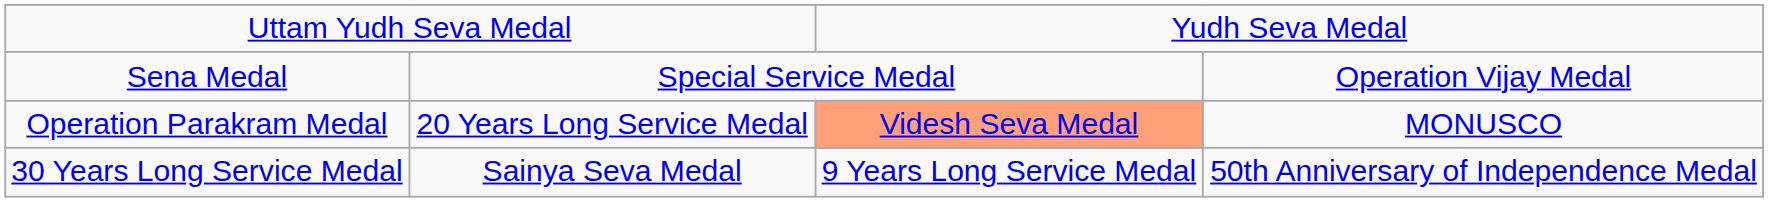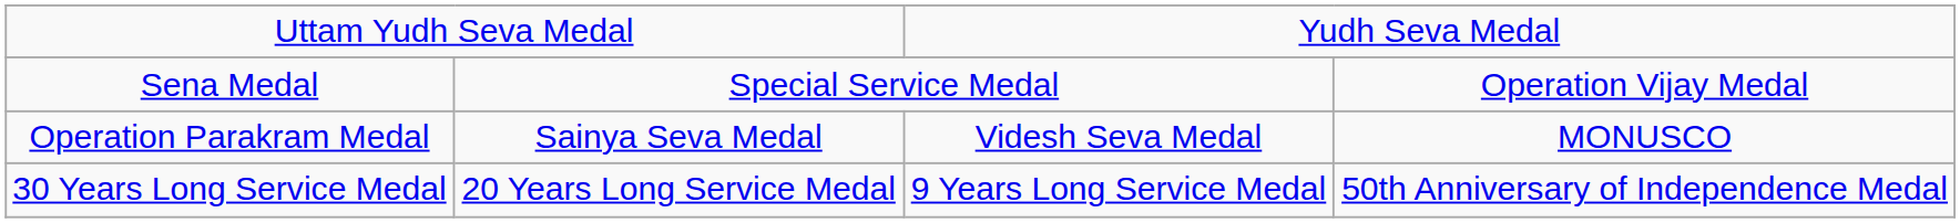 <table class="wikitable" style="margin:1em auto; text-align:center;">
 <tr>
 <td colspan="2"><a href='#'>Uttam Yudh Seva Medal</a></td>
 <td colspan="2"><a href='#'>Yudh Seva Medal</a></td>
 </tr>
 <tr>
 <td colspan="1"><a href='#'>Sena Medal</a></td>
 <td colspan= "2" style="text-align:center;"><a href='#'>Special Service Medal</a></td>
 <td colspan="1"><a href='#'>Operation Vijay Medal</a></td>
 </tr>
 <tr>
 <td><a href='#'>Operation Parakram Medal</a></td>
-<td><a href='#'>20 Years Long Service Medal</a></td>
-<td style="background: lightsalmon;"><a href='#'>Videsh Seva Medal</a></td>
+<td><a href='#'>Sainya Seva Medal</a></td>
+<td><a href='#'>Videsh Seva Medal</a></td>
 <td><a href='#'>MONUSCO</a></td>
 </tr>
 <tr>
 <td><a href='#'>30 Years Long Service Medal</a></td>
-<td><a href='#'>Sainya Seva Medal</a></td>
+<td><a href='#'>20 Years Long Service Medal</a></td>
 <td><a href='#'>9 Years Long Service Medal</a></td>
 <td><a href='#'>50th Anniversary of Independence Medal</a></td>
 </tr>
 </table>
